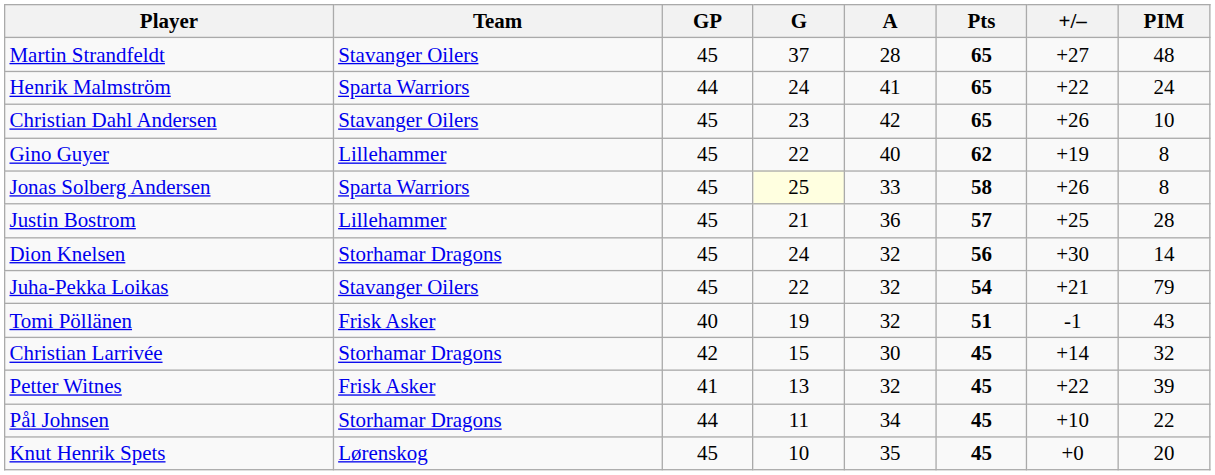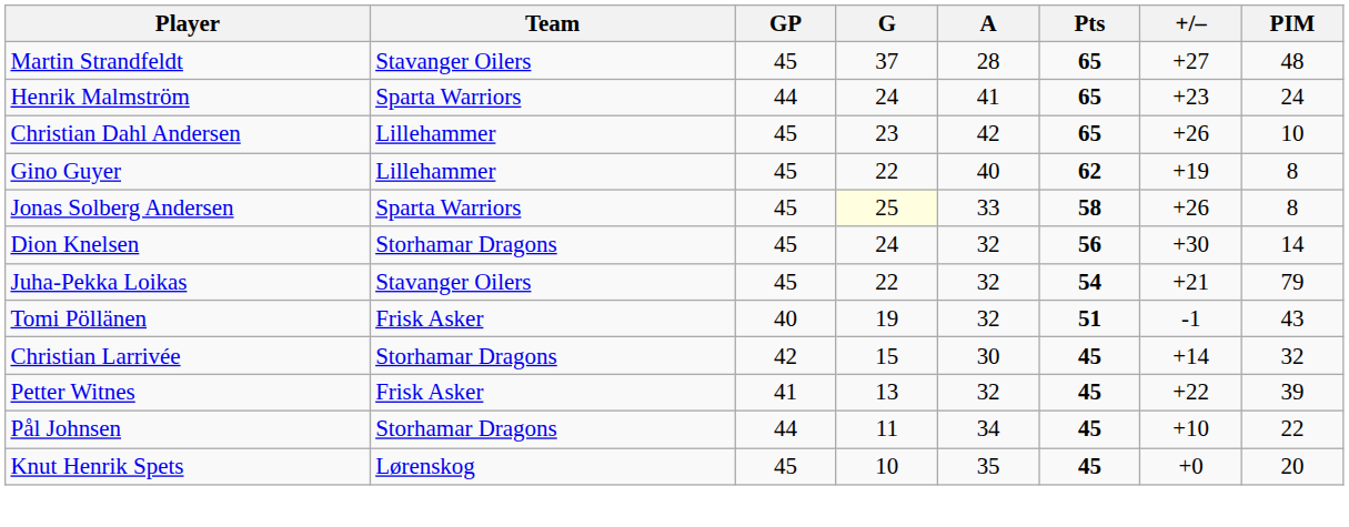 <table class="wikitable sortable" style="text-align:center">
 <tr>
 <th width="18%">Player</th>
 <th width="18%">Team</th>
 <th width="5%">GP</th>
 <th width="5%">G</th>
 <th width="5%">A</th>
 <th width="5%">Pts</th>
 <th width="5%">+/–</th>
 <th width="5%">PIM</th>
 </tr>
 <tr>
 <td align=left> <a href='#'>Martin Strandfeldt</a></td>
 <td align=left><a href='#'>Stavanger Oilers</a></td>
 <td>45</td>
 <td>37</td>
 <td>28</td>
 <td><strong>65</strong></td>
 <td>+27</td>
 <td>48</td>
 </tr>
 <tr>
 <td align=left> <a href='#'>Henrik Malmström</a></td>
 <td align=left><a href='#'>Sparta Warriors</a></td>
 <td>44</td>
 <td>24</td>
 <td>41</td>
 <td><strong>65</strong></td>
-<td>+22</td>
+<td>+23</td>
 <td>24</td>
 </tr>
 <tr>
 <td align=left> <a href='#'>Christian Dahl Andersen</a></td>
-<td align=left><a href='#'>Stavanger Oilers</a></td>
+<td align=left><a href='#'>Lillehammer</a></td>
 <td>45</td>
 <td>23</td>
 <td>42</td>
 <td><strong>65</strong></td>
 <td>+26</td>
 <td>10</td>
 </tr>
 <tr>
 <td align=left> <a href='#'>Gino Guyer</a></td>
 <td align=left><a href='#'>Lillehammer</a></td>
 <td>45</td>
 <td>22</td>
 <td>40</td>
 <td><strong>62</strong></td>
 <td>+19</td>
 <td>8</td>
 </tr>
 <tr>
 <td align=left> <a href='#'>Jonas Solberg Andersen</a></td>
 <td align=left><a href='#'>Sparta Warriors</a></td>
 <td>45</td>
 <td style="background: lightyellow;">25</td>
 <td>33</td>
 <td><strong>58</strong></td>
 <td>+26</td>
 <td>8</td>
-</tr>
-<tr>
-<td align=left> <a href='#'>Justin Bostrom</a></td>
-<td align=left><a href='#'>Lillehammer</a></td>
-<td>45</td>
-<td>21</td>
-<td>36</td>
-<td><strong>57</strong></td>
-<td>+25</td>
-<td>28</td>
 </tr>
 <tr>
 <td align=left> <a href='#'>Dion Knelsen</a></td>
 <td align=left><a href='#'>Storhamar Dragons</a></td>
 <td>45</td>
 <td>24</td>
 <td>32</td>
 <td><strong>56</strong></td>
 <td>+30</td>
 <td>14</td>
 </tr>
 <tr>
 <td align=left> <a href='#'>Juha-Pekka Loikas</a></td>
 <td align=left><a href='#'>Stavanger Oilers</a></td>
 <td>45</td>
 <td>22</td>
 <td>32</td>
 <td><strong>54</strong></td>
 <td>+21</td>
 <td>79</td>
 </tr>
 <tr>
 <td align=left> <a href='#'>Tomi Pöllänen</a></td>
 <td align=left><a href='#'>Frisk Asker</a></td>
 <td>40</td>
 <td>19</td>
 <td>32</td>
 <td><strong>51</strong></td>
 <td>-1</td>
 <td>43</td>
 </tr>
 <tr>
 <td align=left> <a href='#'>Christian Larrivée</a></td>
 <td align=left><a href='#'>Storhamar Dragons</a></td>
 <td>42</td>
 <td>15</td>
 <td>30</td>
 <td><strong>45</strong></td>
 <td>+14</td>
 <td>32</td>
 </tr>
 <tr>
 <td align=left> <a href='#'>Petter Witnes</a></td>
 <td align=left><a href='#'>Frisk Asker</a></td>
 <td>41</td>
 <td>13</td>
 <td>32</td>
 <td><strong>45</strong></td>
 <td>+22</td>
 <td>39</td>
 </tr>
 <tr>
 <td align=left> <a href='#'>Pål Johnsen</a></td>
 <td align=left><a href='#'>Storhamar Dragons</a></td>
 <td>44</td>
 <td>11</td>
 <td>34</td>
 <td><strong>45</strong></td>
 <td>+10</td>
 <td>22</td>
 </tr>
 <tr>
 <td align=left> <a href='#'>Knut Henrik Spets</a></td>
 <td align=left><a href='#'>Lørenskog</a></td>
 <td>45</td>
 <td>10</td>
 <td>35</td>
 <td><strong>45</strong></td>
 <td>+0</td>
 <td>20</td>
 </tr>
 </table>
